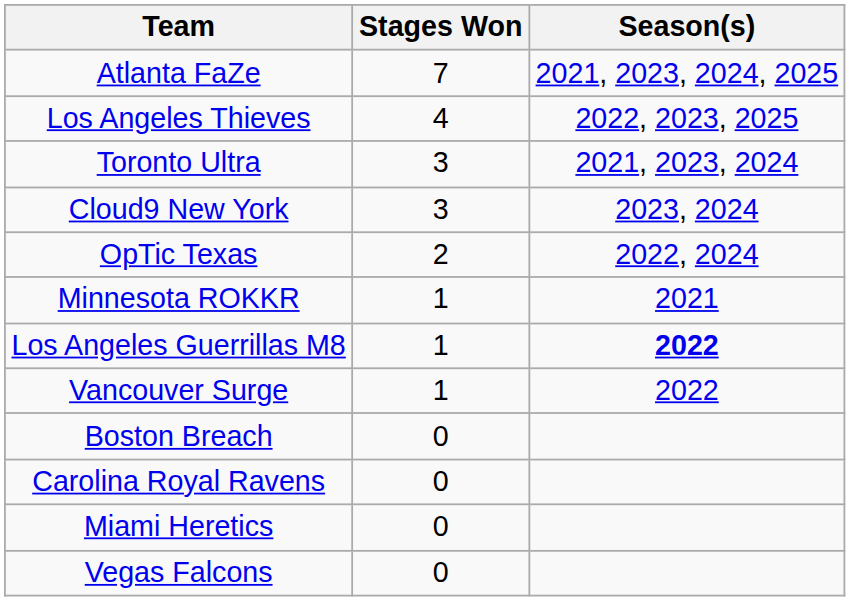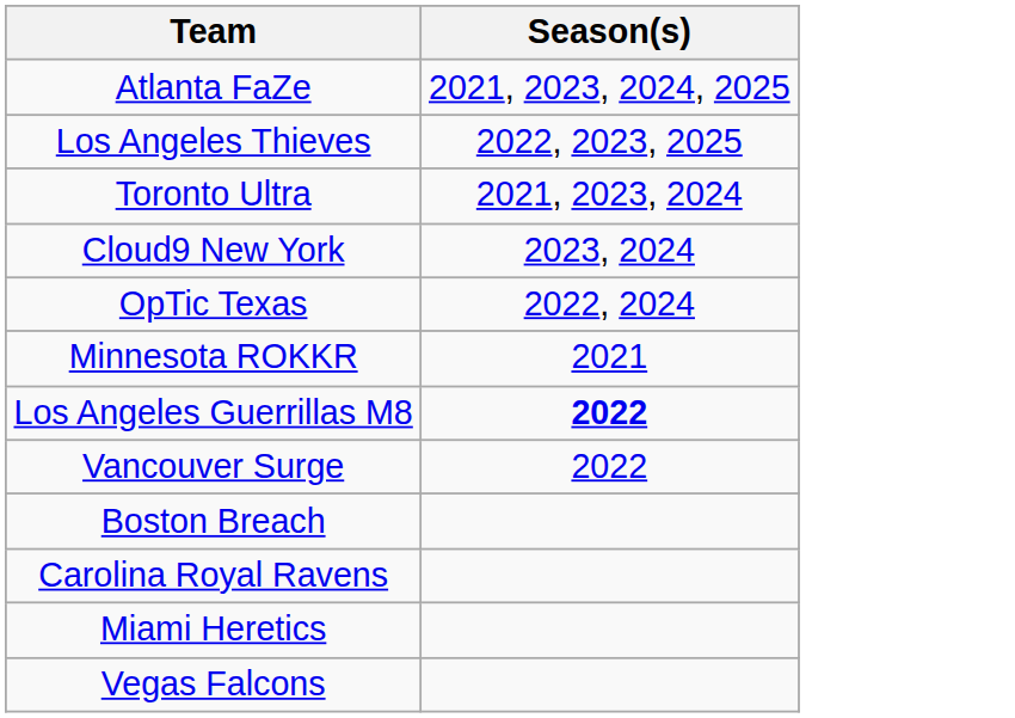 <table class="wikitable sortable plainrowheaders" style="text-align: center;">
 <tr>
 <th>Team</th>
-<th>Stages Won</th>
 <th>Season(s)</th>
 </tr>
 <tr>
 <td><a href='#'>Atlanta FaZe</a></td>
-<td>7</td>
 <td><a href='#'>2021</a>, <a href='#'>2023</a>, <a href='#'>2024</a>, <a href='#'>2025</a></td>
 </tr>
 <tr>
 <td><a href='#'>Los Angeles Thieves</a></td>
-<td>4</td>
 <td><a href='#'>2022</a>, <a href='#'>2023</a>, <a href='#'>2025</a></td>
 </tr>
 <tr>
 <td><a href='#'>Toronto Ultra</a></td>
-<td>3</td>
 <td><a href='#'>2021</a>, <a href='#'>2023</a>, <a href='#'>2024</a></td>
 </tr>
 <tr>
 <td><a href='#'>Cloud9 New York</a></td>
-<td>3</td>
 <td><a href='#'>2023</a>, <a href='#'>2024</a></td>
 </tr>
 <tr>
 <td><a href='#'>OpTic Texas</a></td>
-<td>2</td>
 <td><a href='#'>2022</a>, <a href='#'>2024</a></td>
 </tr>
 <tr>
 <td><a href='#'>Minnesota ROKKR</a></td>
-<td>1</td>
 <td><a href='#'>2021</a></td>
 </tr>
 <tr>
 <td><a href='#'>Los Angeles Guerrillas M8</a></td>
-<td>1</td>
 <td><strong><a href='#'>2022</a></strong></td>
 </tr>
 <tr>
 <td><a href='#'>Vancouver Surge</a></td>
-<td>1</td>
 <td><a href='#'>2022</a></td>
 </tr>
 <tr>
 <td><a href='#'>Boston Breach</a></td>
-<td>0</td>
 <td></td>
 </tr>
 <tr>
 <td><a href='#'>Carolina Royal Ravens</a></td>
-<td>0</td>
 <td></td>
 </tr>
 <tr>
 <td><a href='#'>Miami Heretics</a></td>
-<td>0</td>
 <td></td>
 </tr>
 <tr>
 <td><a href='#'>Vegas Falcons</a></td>
-<td>0</td>
 <td></td>
 </tr>
 </table>
